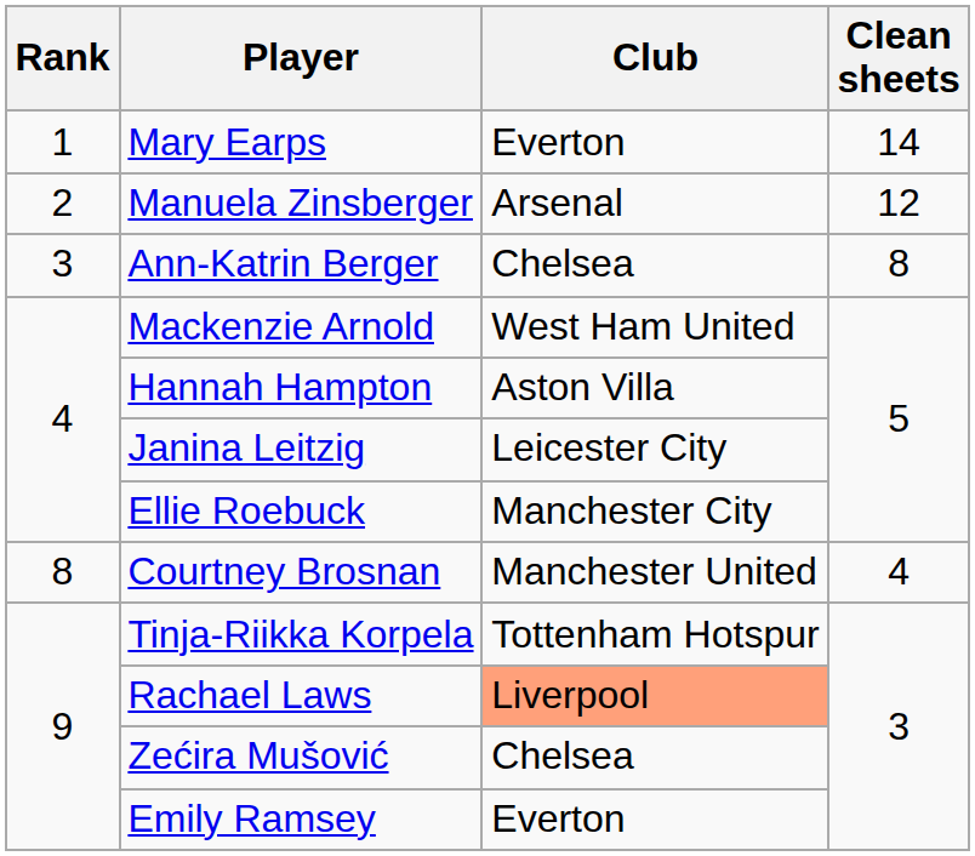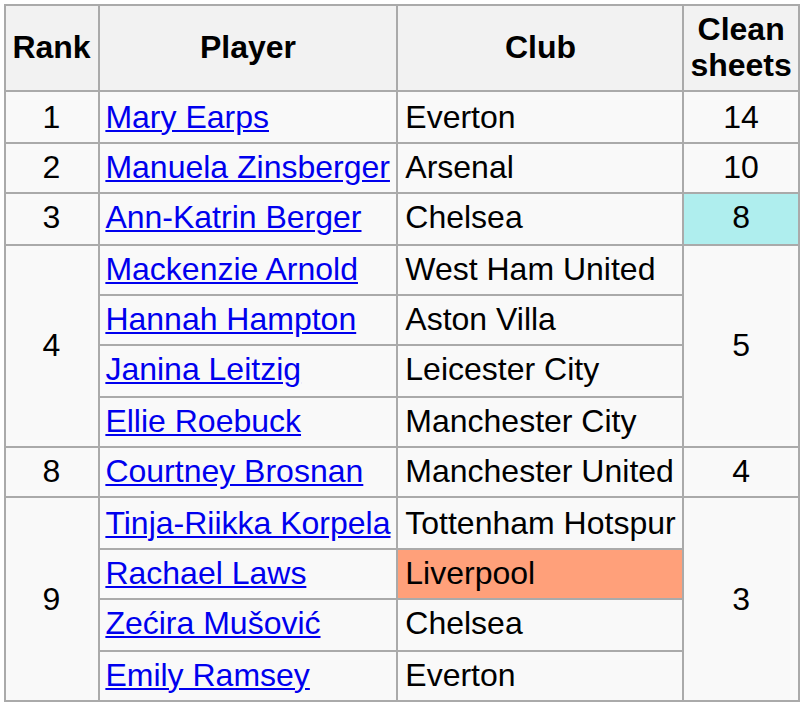 <table class="wikitable" style="text-align:center">
 <tr>
 <th>Rank</th>
 <th>Player</th>
 <th>Club</th>
 <th>Clean<br>sheets</th>
 </tr>
 <tr>
 <td>1</td>
 <td align="left"> <a href='#'>Mary Earps</a></td>
 <td align="left">Everton</td>
 <td>14</td>
 </tr>
 <tr>
 <td>2</td>
 <td align="left"> <a href='#'>Manuela Zinsberger</a></td>
 <td align="left">Arsenal</td>
-<td>12</td>
+<td>10</td>
 </tr>
 <tr>
 <td>3</td>
 <td align="left"> <a href='#'>Ann-Katrin Berger</a></td>
 <td align="left">Chelsea</td>
-<td>8</td>
+<td style="background: paleturquoise;">8</td>
 </tr>
 <tr>
 <td rowspan=4>4</td>
 <td align="left"> <a href='#'>Mackenzie Arnold</a></td>
 <td align="left">West Ham United</td>
 <td rowspan=4>5</td>
 </tr>
 <tr>
 <td align="left"> <a href='#'>Hannah Hampton</a></td>
 <td align="left">Aston Villa</td>
 </tr>
 <tr>
 <td align="left"> <a href='#'>Janina Leitzig</a></td>
 <td align="left">Leicester City</td>
 </tr>
 <tr>
 <td align="left"> <a href='#'>Ellie Roebuck</a></td>
 <td align="left">Manchester City</td>
 </tr>
 <tr>
 <td>8</td>
 <td align="left"> <a href='#'>Courtney Brosnan</a></td>
 <td align="left">Manchester United</td>
 <td>4</td>
 </tr>
 <tr>
 <td rowspan=4>9</td>
 <td align="left"> <a href='#'>Tinja-Riikka Korpela</a></td>
 <td align="left">Tottenham Hotspur</td>
 <td rowspan=4>3</td>
 </tr>
 <tr>
 <td align="left"> <a href='#'>Rachael Laws</a></td>
 <td align="left" style="background: lightsalmon;">Liverpool</td>
 </tr>
 <tr>
 <td align="left"> <a href='#'>Zećira Mušović</a></td>
 <td align="left">Chelsea</td>
 </tr>
 <tr>
 <td align="left"> <a href='#'>Emily Ramsey</a></td>
 <td align="left">Everton</td>
 </tr>
 </table>
